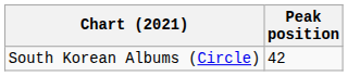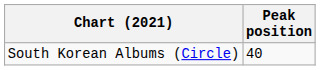 <table class="wikitable">
 <tr>
 <th>Chart (2021)</th>
 <th>Peak<br>position</th>
 </tr>
 <tr>
 <td>South Korean Albums (<a href='#'>Circle</a>)</td>
-<td>42</td>
+<td>40</td>
 </tr>
 </table>
